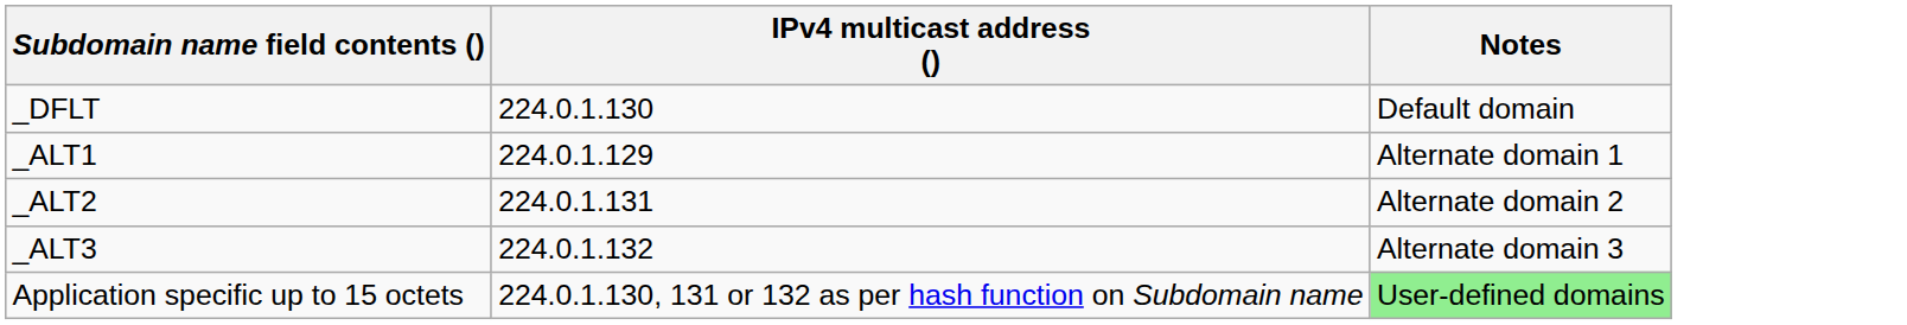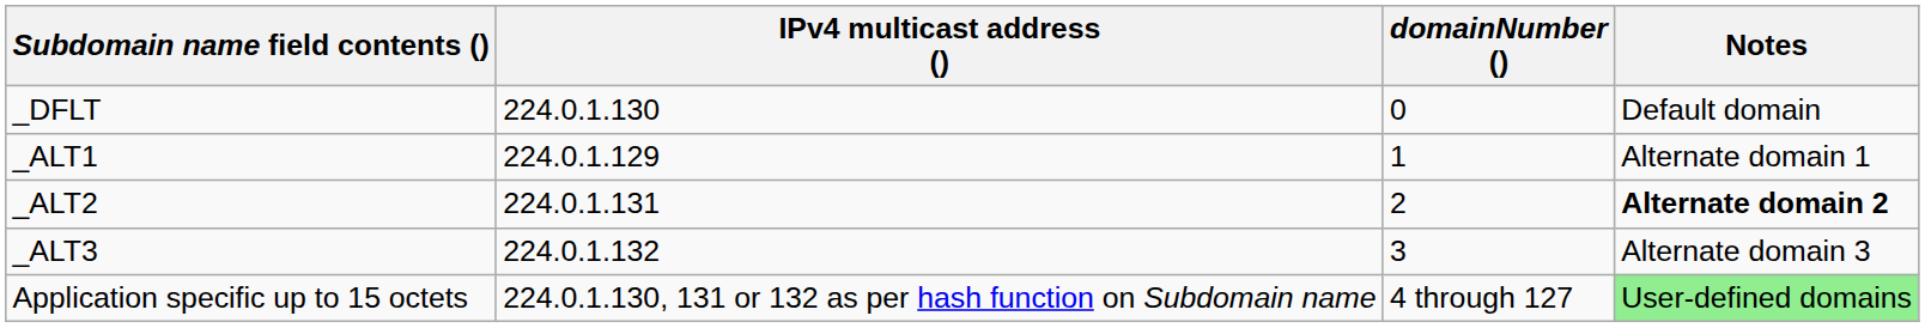 <table class="wikitable">
 <tr>
 <th><em>Subdomain name</em> field contents ()</th>
 <th>IPv4 multicast address<br>()</th>
+<th><em>domainNumber</em><br>()</th>
 <th>Notes</th>
 </tr>
 <tr>
 <td>_DFLT</td>
 <td>224.0.1.130</td>
+<td>0</td>
 <td>Default domain</td>
 </tr>
 <tr>
 <td>_ALT1</td>
 <td>224.0.1.129</td>
+<td>1</td>
 <td>Alternate domain 1</td>
 </tr>
 <tr>
 <td>_ALT2</td>
 <td>224.0.1.131</td>
-<td>Alternate domain 2</td>
+<td>2</td>
+<td><strong>Alternate domain 2</strong></td>
 </tr>
 <tr>
 <td>_ALT3</td>
 <td>224.0.1.132</td>
+<td>3</td>
 <td>Alternate domain 3</td>
 </tr>
 <tr>
 <td>Application specific up to 15 octets</td>
 <td>224.0.1.130, 131 or 132 as per <a href='#'>hash function</a> on <em>Subdomain name</em></td>
+<td>4 through 127</td>
 <td style="background: lightgreen;">User-defined domains</td>
 </tr>
 </table>
